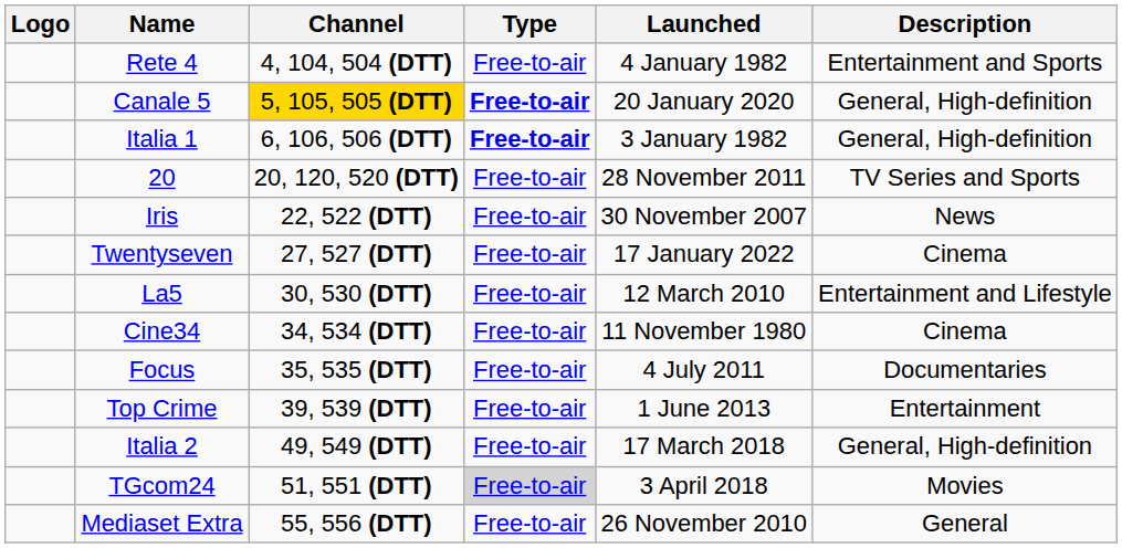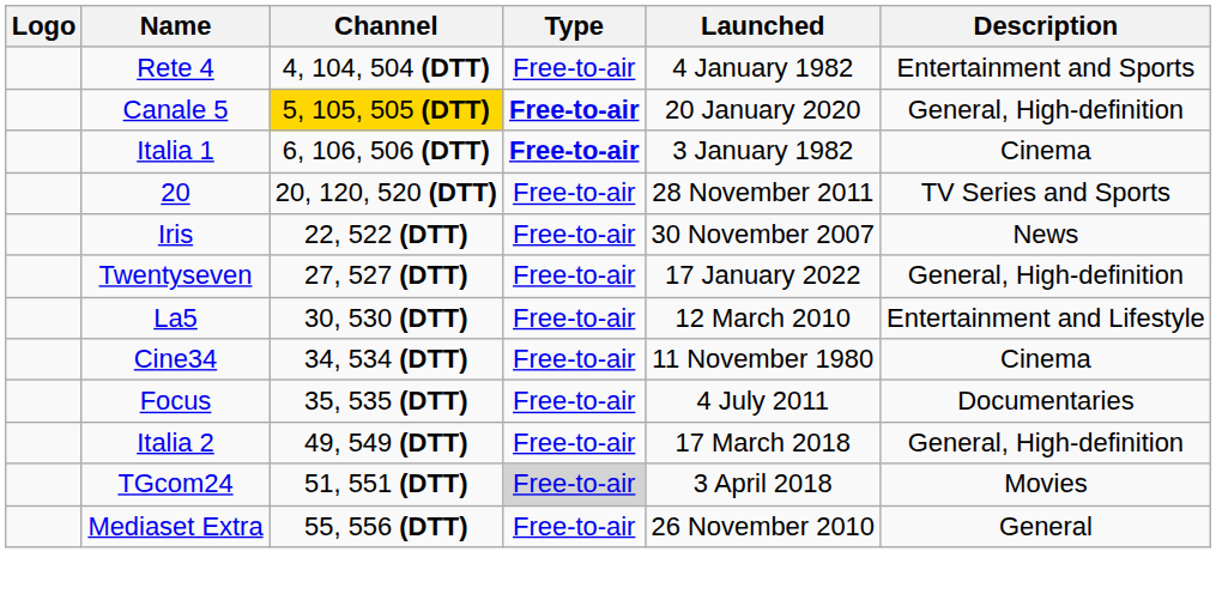 <table class="wikitable" style="text-align:center">
 <tr>
 <th>Logo</th>
 <th>Name</th>
 <th>Channel</th>
 <th>Type</th>
 <th>Launched</th>
 <th>Description</th>
 </tr>
 <tr>
 <td></td>
 <td><a href='#'>Rete 4</a></td>
 <td>4, 104, 504 <strong>(DTT)</strong></td>
 <td><a href='#'>Free-to-air</a></td>
 <td>4 January 1982</td>
 <td>Entertainment and Sports</td>
 </tr>
 <tr>
 <td></td>
 <td><a href='#'>Canale 5</a></td>
 <td style="background: gold;">5, 105, 505 <strong>(DTT)</strong></td>
 <td><strong><a href='#'>Free-to-air</a></strong></td>
 <td>20 January 2020</td>
 <td>General, High-definition</td>
 </tr>
 <tr>
 <td></td>
 <td><a href='#'>Italia 1</a></td>
 <td>6, 106, 506 <strong>(DTT)</strong></td>
 <td><strong><a href='#'>Free-to-air</a></strong></td>
 <td>3 January 1982</td>
-<td>General, High-definition</td>
+<td>Cinema</td>
 </tr>
 <tr>
 <td></td>
 <td><a href='#'>20</a></td>
 <td>20, 120, 520 <strong>(DTT)</strong></td>
 <td><a href='#'>Free-to-air</a></td>
 <td>28 November 2011</td>
 <td>TV Series and Sports</td>
 </tr>
 <tr>
 <td></td>
 <td><a href='#'>Iris</a></td>
 <td>22, 522 <strong>(DTT)</strong></td>
 <td><a href='#'>Free-to-air</a></td>
 <td>30 November 2007</td>
 <td>News</td>
 </tr>
 <tr>
 <td></td>
 <td><a href='#'>Twentyseven</a></td>
 <td>27, 527 <strong>(DTT)</strong></td>
 <td><a href='#'>Free-to-air</a></td>
 <td>17 January  2022</td>
-<td>Cinema</td>
+<td>General, High-definition</td>
 </tr>
 <tr>
 <td></td>
 <td><a href='#'>La5</a></td>
 <td>30, 530 <strong>(DTT)</strong></td>
 <td><a href='#'>Free-to-air</a></td>
 <td>12 March 2010</td>
 <td>Entertainment and Lifestyle</td>
 </tr>
 <tr>
 <td></td>
 <td><a href='#'>Cine34</a></td>
 <td>34, 534 <strong>(DTT)</strong></td>
 <td><a href='#'>Free-to-air</a></td>
 <td>11 November 1980</td>
 <td>Cinema</td>
 </tr>
 <tr>
 <td></td>
 <td><a href='#'>Focus</a></td>
 <td>35, 535 <strong>(DTT)</strong></td>
 <td><a href='#'>Free-to-air</a></td>
 <td>4 July 2011</td>
 <td>Documentaries</td>
 </tr>
 <tr>
 <td></td>
-<td><a href='#'>Top Crime</a></td>
-<td>39, 539 <strong>(DTT)</strong></td>
-<td><a href='#'>Free-to-air</a></td>
-<td>1 June 2013</td>
-<td>Entertainment</td>
-</tr>
-<tr>
-<td></td>
 <td><a href='#'>Italia 2</a></td>
 <td>49, 549 <strong>(DTT)</strong></td>
 <td><a href='#'>Free-to-air</a></td>
 <td>17 March 2018</td>
 <td>General, High-definition</td>
 </tr>
 <tr>
 <td></td>
 <td><a href='#'>TGcom24</a></td>
 <td>51, 551 <strong>(DTT)</strong></td>
 <td style="background: lightgrey;"><a href='#'>Free-to-air</a></td>
 <td>3 April 2018</td>
 <td>Movies</td>
 </tr>
 <tr>
 <td></td>
 <td><a href='#'>Mediaset Extra</a></td>
 <td>55, 556 <strong>(DTT)</strong></td>
 <td><a href='#'>Free-to-air</a></td>
 <td>26 November 2010</td>
 <td>General</td>
 </tr>
 </table>
